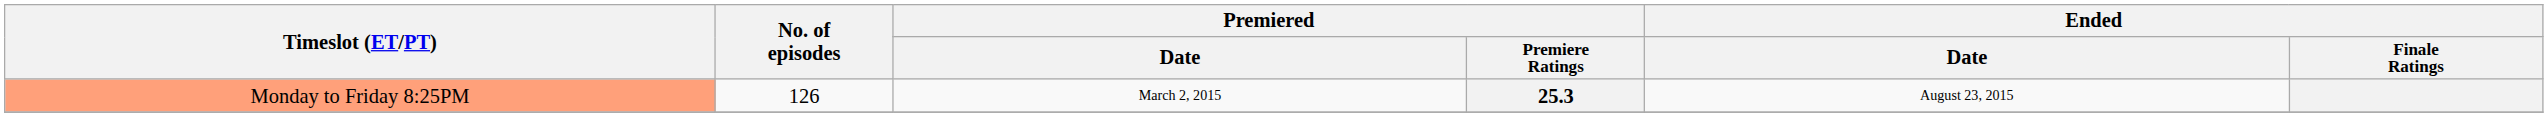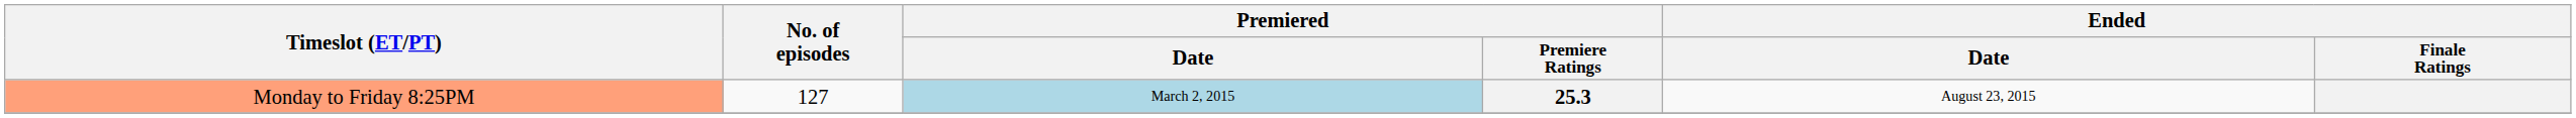 <table class="wikitable plainrowheaders" style="text-align:center; width:100%;">
 <tr>
 <th scope="col" style="width:28%;" rowspan="2">Timeslot (<a href='#'>ET</a>/<a href='#'>PT</a>)</th>
 <th scope="col" style="width:7%;" rowspan="2">No. of<br>episodes</th>
 <th scope="col" colspan=2>Premiered</th>
 <th scope="col" colspan=2>Ended</th>
 </tr>
 <tr>
 <th scope="col">Date</th>
 <th scope="col" span style="width:7%; font-size:smaller; line-height:100%;">Premiere<br>Ratings</th>
 <th scope="col">Date</th>
 <th scope="col" span style="width:10%; font-size:smaller; line-height:100%;">Finale<br>Ratings</th>
 </tr>
 <tr>
 <td style="background: lightsalmon;">Monday to Friday 8:25PM</td>
-<td>126</td>
-<td style="font-size:11px;line-height:110%">March 2, 2015</td>
+<td>127</td>
+<td style="background: lightblue; font-size:11px;line-height:110%">March 2, 2015</td>
 <th>25.3</th>
 <td style="font-size:11px;line-height:110%">August 23, 2015</td>
 <th></th>
 </tr>
 <tr>
 </tr>
 </table>
